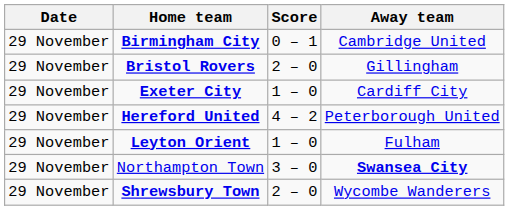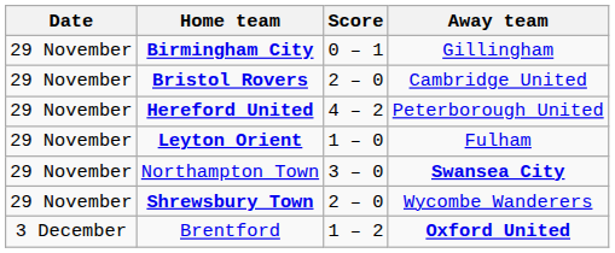 <table class="wikitable" style="text-align: center">
 <tr>
 <th>Date</th>
 <th>Home team</th>
 <th>Score</th>
 <th>Away team</th>
 </tr>
 <tr>
 <td>29 November</td>
 <td><strong><a href='#'>Birmingham City</a></strong></td>
 <td>0 – 1</td>
-<td><a href='#'>Cambridge United</a></td>
+<td><a href='#'>Gillingham</a></td>
 </tr>
 <tr>
 <td>29 November</td>
 <td><strong><a href='#'>Bristol Rovers</a></strong></td>
 <td>2 – 0</td>
-<td><a href='#'>Gillingham</a></td>
-</tr>
-<tr>
-<td>29 November</td>
-<td><strong><a href='#'>Exeter City</a></strong></td>
-<td>1 – 0</td>
-<td><a href='#'>Cardiff City</a></td>
+<td><a href='#'>Cambridge United</a></td>
 </tr>
 <tr>
 <td>29 November</td>
 <td><strong><a href='#'>Hereford United</a></strong></td>
 <td>4 – 2</td>
 <td><a href='#'>Peterborough United</a></td>
 </tr>
 <tr>
 <td>29 November</td>
 <td><strong><a href='#'>Leyton Orient</a></strong></td>
 <td>1 – 0</td>
 <td><a href='#'>Fulham</a></td>
 </tr>
 <tr>
 <td>29 November</td>
 <td><a href='#'>Northampton Town</a></td>
 <td>3 – 0</td>
 <td><strong><a href='#'>Swansea City</a></strong></td>
 </tr>
 <tr>
 <td>29 November</td>
 <td><strong><a href='#'>Shrewsbury Town</a></strong></td>
 <td>2 – 0</td>
 <td><a href='#'>Wycombe Wanderers</a></td>
 </tr>
+<tr>
+<td>3 December</td>
+<td><a href='#'>Brentford</a></td>
+<td>1 – 2</td>
+<td><strong><a href='#'>Oxford United</a></strong></td>
+</tr>
 </table>
